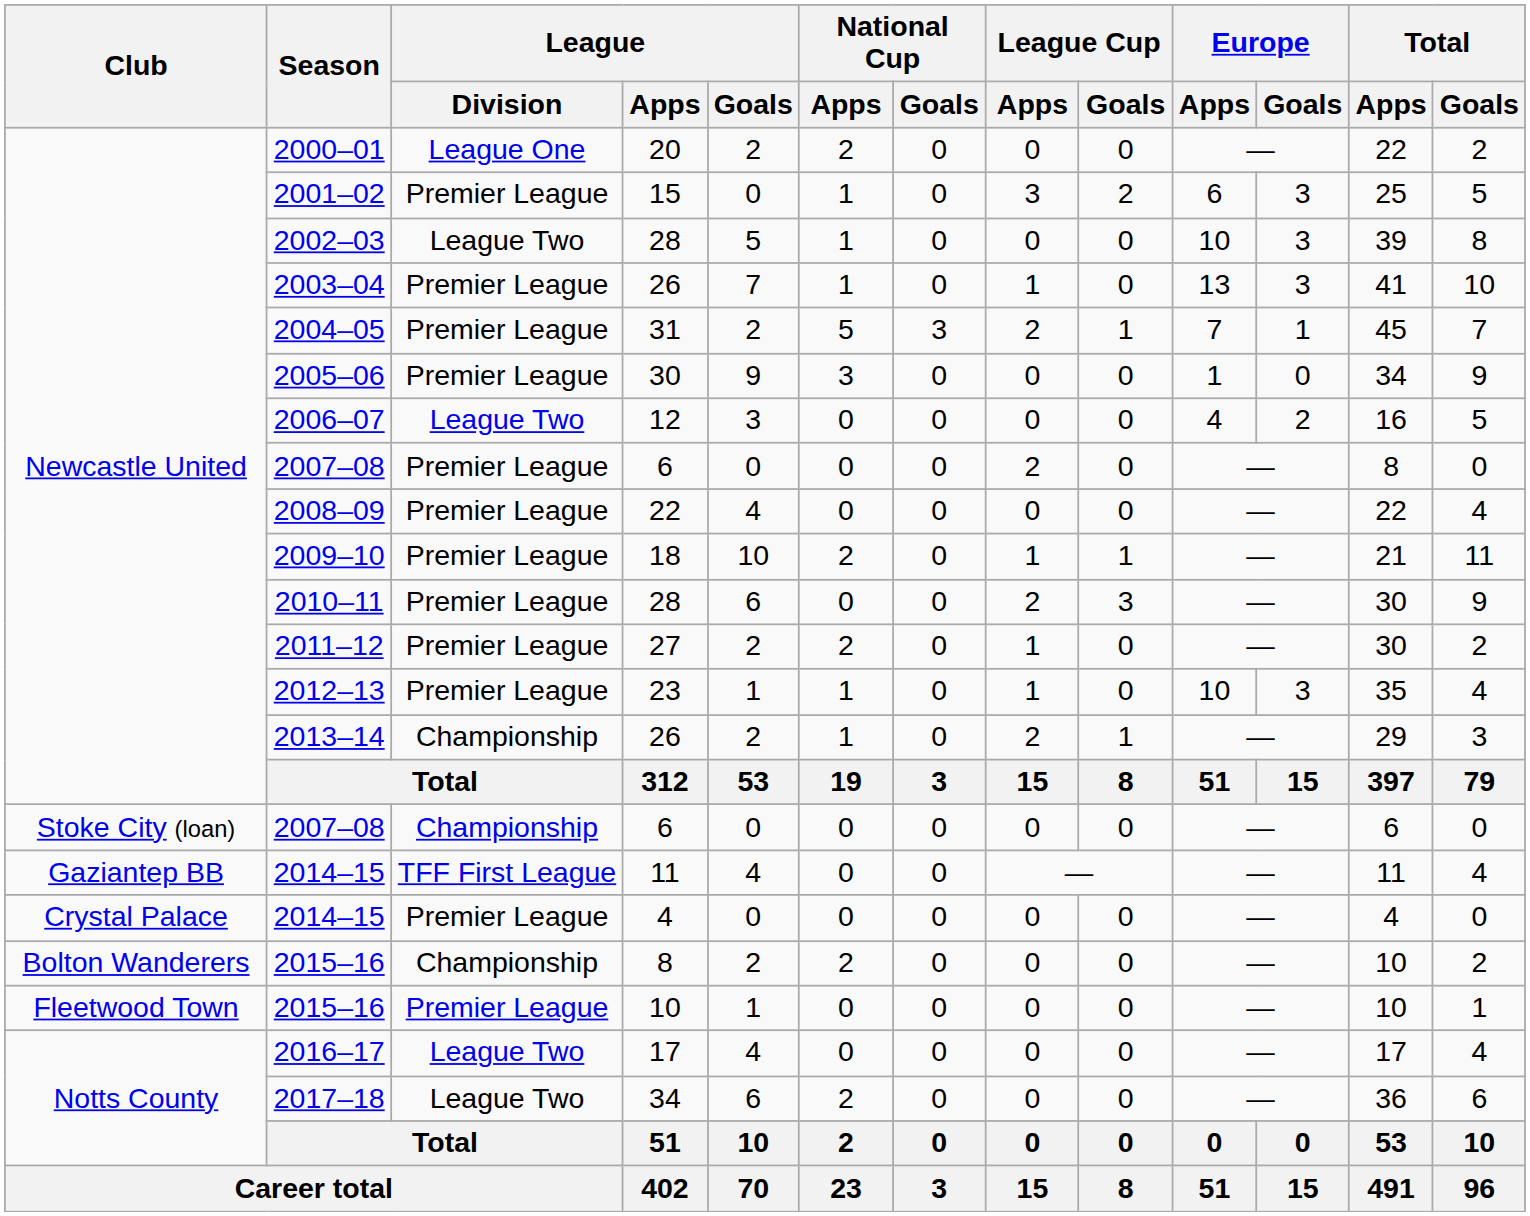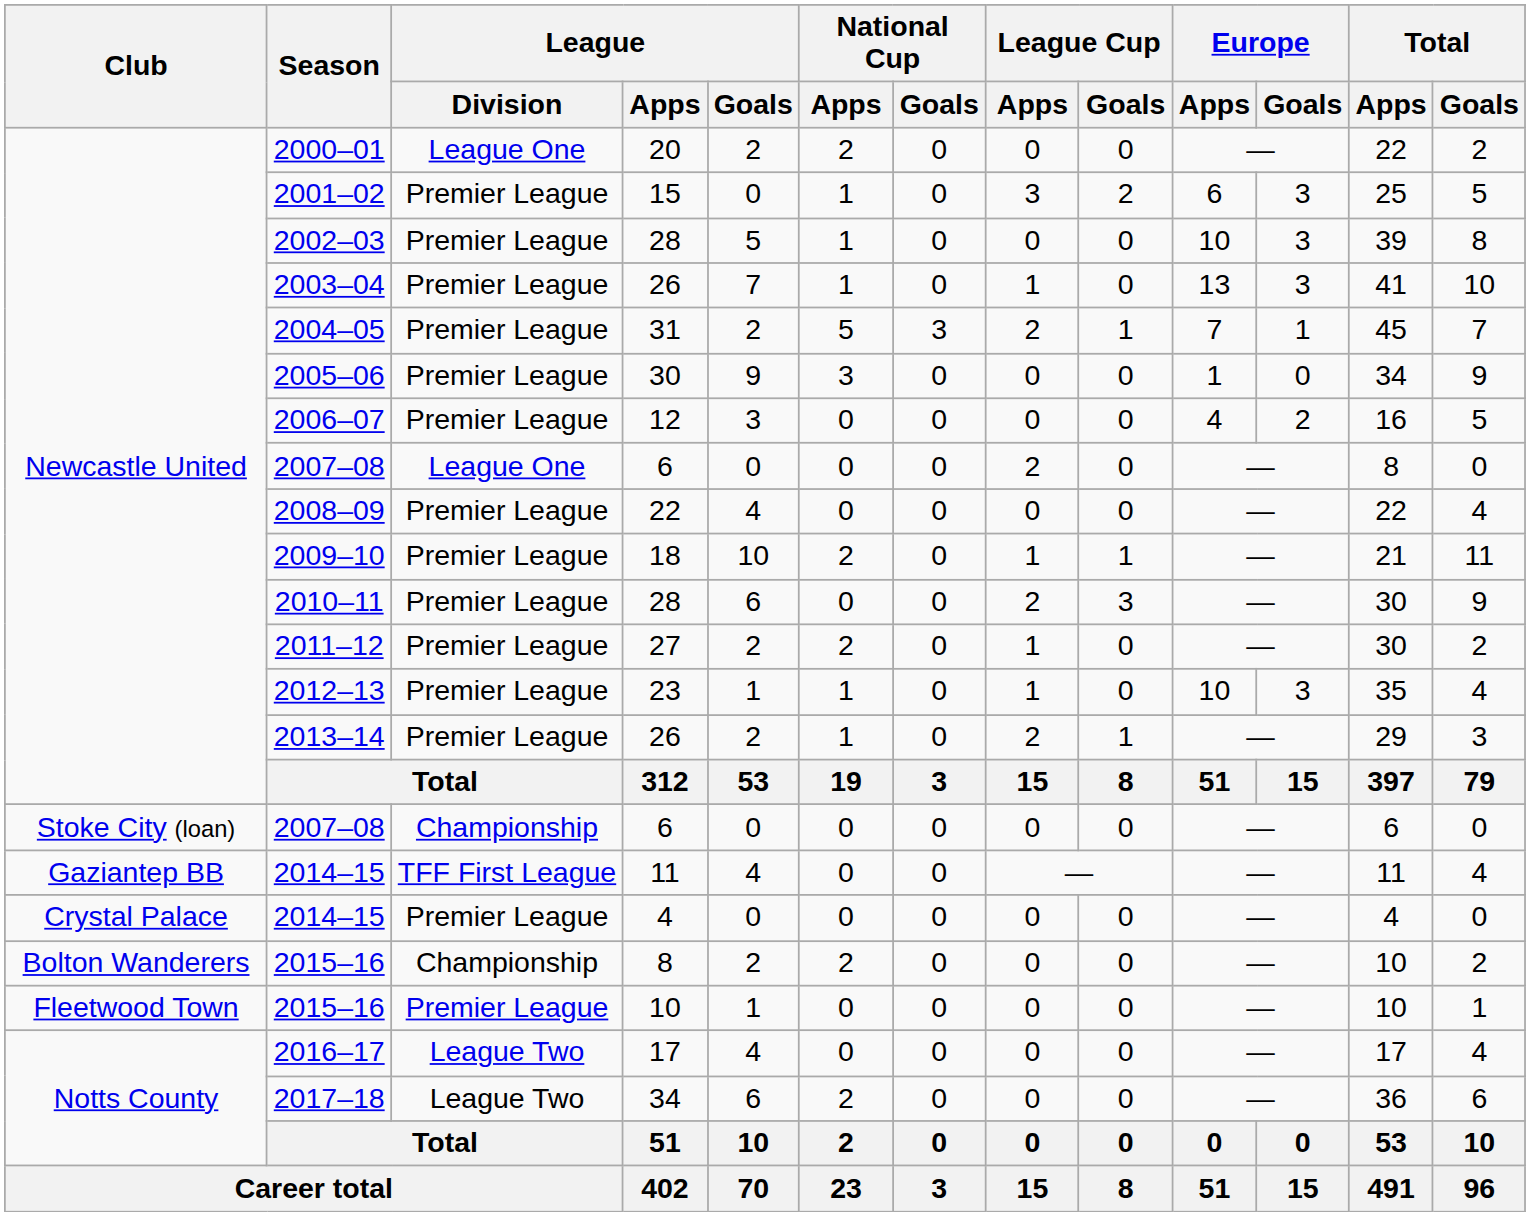 <table class="wikitable" style="text-align:center">
 <tr>
 <th rowspan=2 width=140>Club</th>
 <th rowspan=2>Season</th>
 <th colspan=3>League</th>
 <th colspan=2>National Cup</th>
 <th colspan=2>League Cup</th>
 <th colspan=2><a href='#'>Europe</a></th>
 <th colspan=2>Total</th>
 </tr>
 <tr>
 <th>Division</th>
 <th width=40>Apps</th>
 <th width=40>Goals</th>
 <th width=45>Apps</th>
 <th width=45>Goals</th>
 <th width=45>Apps</th>
 <th width=45>Goals</th>
 <th width=40>Apps</th>
 <th width=40>Goals</th>
 <th width=40>Apps</th>
 <th width=40>Goals</th>
 </tr>
 <tr>
 <td rowspan=15><a href='#'>Newcastle United</a></td>
 <td><a href='#'>2000–01</a></td>
 <td><a href='#'>League One</a></td>
 <td>20</td>
 <td>2</td>
 <td>2</td>
 <td>0</td>
 <td>0</td>
 <td>0</td>
 <td colspan=2>—</td>
 <td>22</td>
 <td>2</td>
 </tr>
 <tr>
 <td><a href='#'>2001–02</a></td>
 <td>Premier League</td>
 <td>15</td>
 <td>0</td>
 <td>1</td>
 <td>0</td>
 <td>3</td>
 <td>2</td>
 <td>6</td>
 <td>3</td>
 <td>25</td>
 <td>5</td>
 </tr>
 <tr>
 <td><a href='#'>2002–03</a></td>
-<td>League Two</td>
+<td>Premier League</td>
 <td>28</td>
 <td>5</td>
 <td>1</td>
 <td>0</td>
 <td>0</td>
 <td>0</td>
 <td>10</td>
 <td>3</td>
 <td>39</td>
 <td>8</td>
 </tr>
 <tr>
 <td><a href='#'>2003–04</a></td>
 <td>Premier League</td>
 <td>26</td>
 <td>7</td>
 <td>1</td>
 <td>0</td>
 <td>1</td>
 <td>0</td>
 <td>13</td>
 <td>3</td>
 <td>41</td>
 <td>10</td>
 </tr>
 <tr>
 <td><a href='#'>2004–05</a></td>
 <td>Premier League</td>
 <td>31</td>
 <td>2</td>
 <td>5</td>
 <td>3</td>
 <td>2</td>
 <td>1</td>
 <td>7</td>
 <td>1</td>
 <td>45</td>
 <td>7</td>
 </tr>
 <tr>
 <td><a href='#'>2005–06</a></td>
 <td>Premier League</td>
 <td>30</td>
 <td>9</td>
 <td>3</td>
 <td>0</td>
 <td>0</td>
 <td>0</td>
 <td>1</td>
 <td>0</td>
 <td>34</td>
 <td>9</td>
 </tr>
 <tr>
 <td><a href='#'>2006–07</a></td>
-<td><a href='#'>League Two</a></td>
+<td>Premier League</td>
 <td>12</td>
 <td>3</td>
 <td>0</td>
 <td>0</td>
 <td>0</td>
 <td>0</td>
 <td>4</td>
 <td>2</td>
 <td>16</td>
 <td>5</td>
 </tr>
 <tr>
 <td><a href='#'>2007–08</a></td>
-<td>Premier League</td>
+<td><a href='#'>League One</a></td>
 <td>6</td>
 <td>0</td>
 <td>0</td>
 <td>0</td>
 <td>2</td>
 <td>0</td>
 <td colspan=2>—</td>
 <td>8</td>
 <td>0</td>
 </tr>
 <tr>
 <td><a href='#'>2008–09</a></td>
 <td>Premier League</td>
 <td>22</td>
 <td>4</td>
 <td>0</td>
 <td>0</td>
 <td>0</td>
 <td>0</td>
 <td colspan=2>—</td>
 <td>22</td>
 <td>4</td>
 </tr>
 <tr>
 <td><a href='#'>2009–10</a></td>
 <td>Premier League</td>
 <td>18</td>
 <td>10</td>
 <td>2</td>
 <td>0</td>
 <td>1</td>
 <td>1</td>
 <td colspan=2>—</td>
 <td>21</td>
 <td>11</td>
 </tr>
 <tr>
 <td><a href='#'>2010–11</a></td>
 <td>Premier League</td>
 <td>28</td>
 <td>6</td>
 <td>0</td>
 <td>0</td>
 <td>2</td>
 <td>3</td>
 <td colspan=2>—</td>
 <td>30</td>
 <td>9</td>
 </tr>
 <tr>
 <td><a href='#'>2011–12</a></td>
 <td>Premier League</td>
 <td>27</td>
 <td>2</td>
 <td>2</td>
 <td>0</td>
 <td>1</td>
 <td>0</td>
 <td colspan=2>—</td>
 <td>30</td>
 <td>2</td>
 </tr>
 <tr>
 <td><a href='#'>2012–13</a></td>
 <td>Premier League</td>
 <td>23</td>
 <td>1</td>
 <td>1</td>
 <td>0</td>
 <td>1</td>
 <td>0</td>
 <td>10</td>
 <td>3</td>
 <td>35</td>
 <td>4</td>
 </tr>
 <tr>
 <td><a href='#'>2013–14</a></td>
-<td>Championship</td>
+<td>Premier League</td>
 <td>26</td>
 <td>2</td>
 <td>1</td>
 <td>0</td>
 <td>2</td>
 <td>1</td>
 <td colspan=2>—</td>
 <td>29</td>
 <td>3</td>
 </tr>
 <tr>
 <th colspan=2>Total</th>
 <th>312</th>
 <th>53</th>
 <th>19</th>
 <th>3</th>
 <th>15</th>
 <th>8</th>
 <th>51</th>
 <th>15</th>
 <th>397</th>
 <th>79</th>
 </tr>
 <tr>
 <td><a href='#'>Stoke City</a> <small>(loan)</small></td>
 <td><a href='#'>2007–08</a></td>
 <td><a href='#'>Championship</a></td>
 <td>6</td>
 <td>0</td>
 <td>0</td>
 <td>0</td>
 <td>0</td>
 <td>0</td>
 <td colspan=2>—</td>
 <td>6</td>
 <td>0</td>
 </tr>
 <tr>
 <td><a href='#'>Gaziantep BB</a></td>
 <td><a href='#'>2014–15</a></td>
 <td><a href='#'>TFF First League</a></td>
 <td>11</td>
 <td>4</td>
 <td>0</td>
 <td>0</td>
 <td colspan=2>—</td>
 <td colspan=2>—</td>
 <td>11</td>
 <td>4</td>
 </tr>
 <tr>
 <td><a href='#'>Crystal Palace</a></td>
 <td><a href='#'>2014–15</a></td>
 <td>Premier League</td>
 <td>4</td>
 <td>0</td>
 <td>0</td>
 <td>0</td>
 <td>0</td>
 <td>0</td>
 <td colspan=2>—</td>
 <td>4</td>
 <td>0</td>
 </tr>
 <tr>
 <td><a href='#'>Bolton Wanderers</a></td>
 <td><a href='#'>2015–16</a></td>
 <td>Championship</td>
 <td>8</td>
 <td>2</td>
 <td>2</td>
 <td>0</td>
 <td>0</td>
 <td>0</td>
 <td colspan=2>—</td>
 <td>10</td>
 <td>2</td>
 </tr>
 <tr>
 <td><a href='#'>Fleetwood Town</a></td>
 <td><a href='#'>2015–16</a></td>
 <td><a href='#'>Premier League</a></td>
 <td>10</td>
 <td>1</td>
 <td>0</td>
 <td>0</td>
 <td>0</td>
 <td>0</td>
 <td colspan=2>—</td>
 <td>10</td>
 <td>1</td>
 </tr>
 <tr>
 <td rowspan=3><a href='#'>Notts County</a></td>
 <td><a href='#'>2016–17</a></td>
 <td><a href='#'>League Two</a></td>
 <td>17</td>
 <td>4</td>
 <td>0</td>
 <td>0</td>
 <td>0</td>
 <td>0</td>
 <td colspan=2>—</td>
 <td>17</td>
 <td>4</td>
 </tr>
 <tr>
 <td><a href='#'>2017–18</a></td>
 <td>League Two</td>
 <td>34</td>
 <td>6</td>
 <td>2</td>
 <td>0</td>
 <td>0</td>
 <td>0</td>
 <td colspan=2>—</td>
 <td>36</td>
 <td>6</td>
 </tr>
 <tr>
 <th colspan=2>Total</th>
 <th>51</th>
 <th>10</th>
 <th>2</th>
 <th>0</th>
 <th>0</th>
 <th>0</th>
 <th>0</th>
 <th>0</th>
 <th>53</th>
 <th>10</th>
 </tr>
 <tr>
 <th colspan=3>Career total</th>
 <th>402</th>
 <th>70</th>
 <th>23</th>
 <th>3</th>
 <th>15</th>
 <th>8</th>
 <th>51</th>
 <th>15</th>
 <th>491</th>
 <th>96</th>
 </tr>
 </table>
